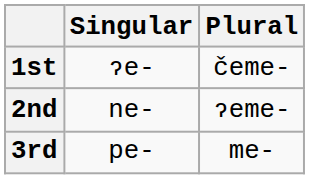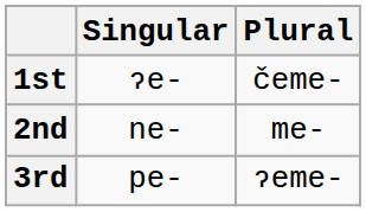 <table class="wikitable">
 <tr>
 <th colspan=1></th>
 <th colspan=1>Singular</th>
 <th colspan=1>Plural</th>
 </tr>
 <tr align=center>
 <th>1st</th>
 <td>ɂe-</td>
 <td>čeme-</td>
 </tr>
 <tr align=center>
 <th>2nd</th>
 <td>ne-</td>
-<td>ɂeme-</td>
+<td>me-</td>
 </tr>
 <tr align=center>
 <th>3rd</th>
 <td>pe-</td>
-<td>me-</td>
+<td>ɂeme-</td>
 </tr>
 </table>
